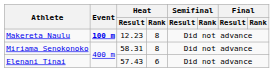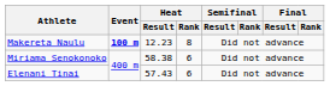 <table class="wikitable" style="font-size:90%">
 <tr>
 <th rowspan=2>Athlete</th>
 <th rowspan=2>Event</th>
 <th colspan=2>Heat</th>
 <th colspan=2>Semifinal</th>
 <th colspan=2>Final</th>
 </tr>
 <tr style="font-size:95%">
 <th>Result</th>
 <th>Rank</th>
 <th>Result</th>
 <th>Rank</th>
 <th>Result</th>
 <th>Rank</th>
 </tr>
 <tr align=center>
 <td align=left><a href='#'>Makereta Naulu</a></td>
 <td align=left><strong><a href='#'>100 m</a></strong></td>
 <td>12.23</td>
 <td>8</td>
 <td colspan=4>Did not advance</td>
 </tr>
 <tr align=center>
 <td align=left><a href='#'>Miriama Senokonoko</a></td>
 <td align=left rowspan=2><a href='#'>400 m</a></td>
-<td>58.31</td>
-<td>8</td>
+<td>58.38</td>
+<td>6</td>
 <td colspan=4>Did not advance</td>
 </tr>
 <tr align=center>
 <td align=left><a href='#'>Elenani Tinai</a></td>
 <td>57.43</td>
 <td>6</td>
 <td colspan=4>Did not advance</td>
 </tr>
 </table>
